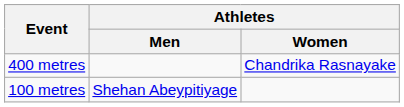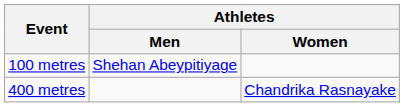 <table class=wikitable style="font-size:90%">
 <tr>
 <th rowspan=2>Event</th>
 <th colspan=2>Athletes</th>
 </tr>
 <tr>
 <th>Men</th>
 <th>Women</th>
 </tr>
 <tr>
+<td><a href='#'>100 metres</a></td>
+<td><a href='#'>Shehan Abeypitiyage</a></td>
+<td></td>
+</tr>
+<tr>
 <td><a href='#'>400 metres</a></td>
 <td></td>
 <td><a href='#'>Chandrika Rasnayake</a></td>
 </tr>
-<tr>
-<td><a href='#'>100 metres</a></td>
-<td><a href='#'>Shehan Abeypitiyage</a></td>
-<td></td>
-</tr>
 </table>
